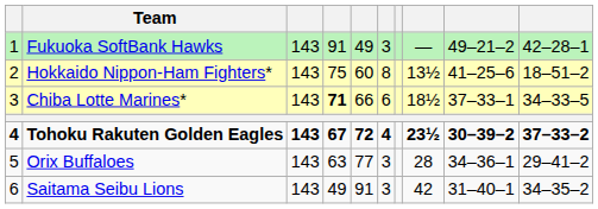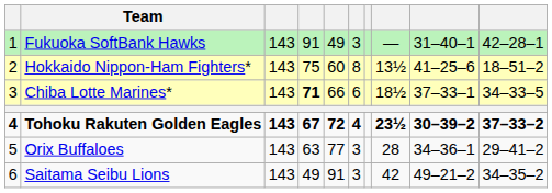 <table class="wikitable plainrowheaders" style="text-align:center;">
 <tr>
 <th scope="col"></th>
 <th scope="col">Team</th>
 <th scope="col"></th>
 <th scope="col"></th>
 <th scope="col"></th>
 <th scope="col"><a href='#'></a></th>
 <th scope="col"><a href='#'></a></th>
 <th scope="col"></th>
 <th scope="col"></th>
 <th scope="col"></th>
 </tr>
 <tr style="background: #BBF3BB">
 <td>1</td>
 <td style="text-align:left;"><a href='#'>Fukuoka SoftBank Hawks</a></td>
 <td>143</td>
 <td>91</td>
 <td>49</td>
 <td>3</td>
 <td></td>
 <td>—</td>
-<td>49–21–2</td>
+<td>31–40–1</td>
 <td>42–28–1</td>
 </tr>
 <tr style="background: #FFFFBB">
 <td>2</td>
 <td style="text-align:left;"><a href='#'>Hokkaido Nippon-Ham Fighters</a>*</td>
 <td>143</td>
 <td>75</td>
 <td>60</td>
 <td>8</td>
 <td></td>
 <td>13½</td>
 <td>41–25–6</td>
 <td>18–51–2</td>
 </tr>
 <tr style="background: #FFFFBB">
 <td>3</td>
 <td style="text-align:left;"><a href='#'>Chiba Lotte Marines</a>*</td>
 <td>143</td>
 <td><strong>71</strong></td>
 <td>66</td>
 <td>6</td>
 <td></td>
 <td>18½</td>
 <td>37–33–1</td>
 <td>34–33–5</td>
 </tr>
 <tr>
 <th colspan="10"></th>
 </tr>
 <tr>
 <td><strong>4</strong></td>
 <td style="text-align:left;"><strong>Tohoku Rakuten Golden Eagles</strong></td>
 <td><strong>143</strong></td>
 <td><strong>67</strong></td>
 <td><strong>72</strong></td>
 <td><strong>4</strong></td>
 <td><strong></strong></td>
 <td><strong>23½</strong></td>
 <td><strong>30–39–2</strong></td>
 <td><strong>37–33–2</strong></td>
 </tr>
 <tr>
 <td>5</td>
 <td style="text-align:left;"><a href='#'>Orix Buffaloes</a></td>
 <td>143</td>
 <td>63</td>
 <td>77</td>
 <td>3</td>
 <td></td>
 <td>28</td>
 <td>34–36–1</td>
 <td>29–41–2</td>
 </tr>
 <tr>
 <td>6</td>
 <td style="text-align:left;"><a href='#'>Saitama Seibu Lions</a></td>
 <td>143</td>
 <td>49</td>
 <td>91</td>
 <td>3</td>
 <td></td>
 <td>42</td>
-<td>31–40–1</td>
+<td>49–21–2</td>
 <td>34–35–2</td>
 </tr>
 </table>
